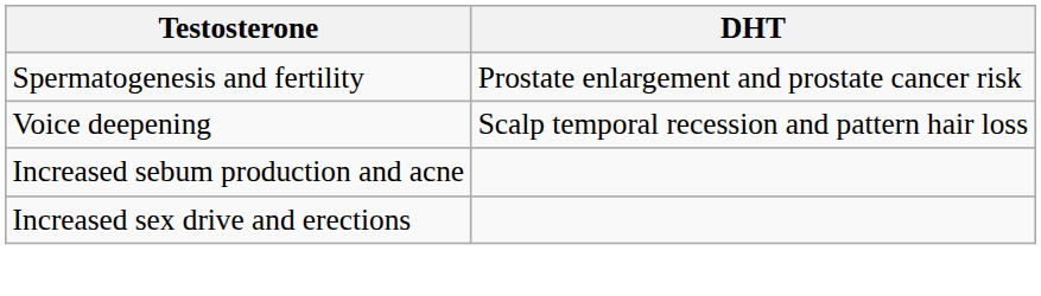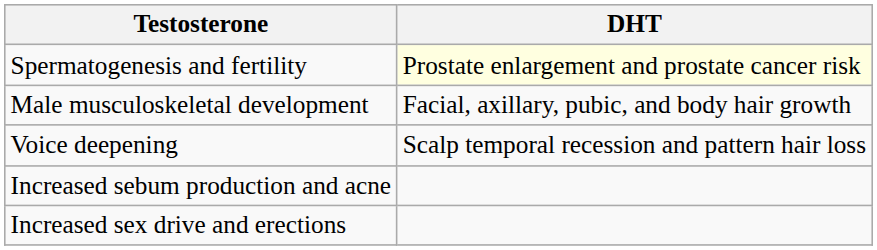 <table class="wikitable">
 <tr>
 <th>Testosterone</th>
 <th>DHT</th>
 </tr>
 <tr>
 <td>Spermatogenesis and fertility</td>
-<td>Prostate enlargement and prostate cancer risk</td>
+<td style="background: lightyellow;">Prostate enlargement and prostate cancer risk</td>
+</tr>
+<tr>
+<td>Male musculoskeletal development</td>
+<td>Facial, axillary, pubic, and body hair growth</td>
 </tr>
 <tr>
 <td>Voice deepening</td>
 <td>Scalp temporal recession and pattern hair loss</td>
 </tr>
 <tr>
 <td>Increased sebum production and acne</td>
 <td></td>
 </tr>
 <tr>
 <td>Increased sex drive and erections</td>
 <td></td>
 </tr>
 </table>
